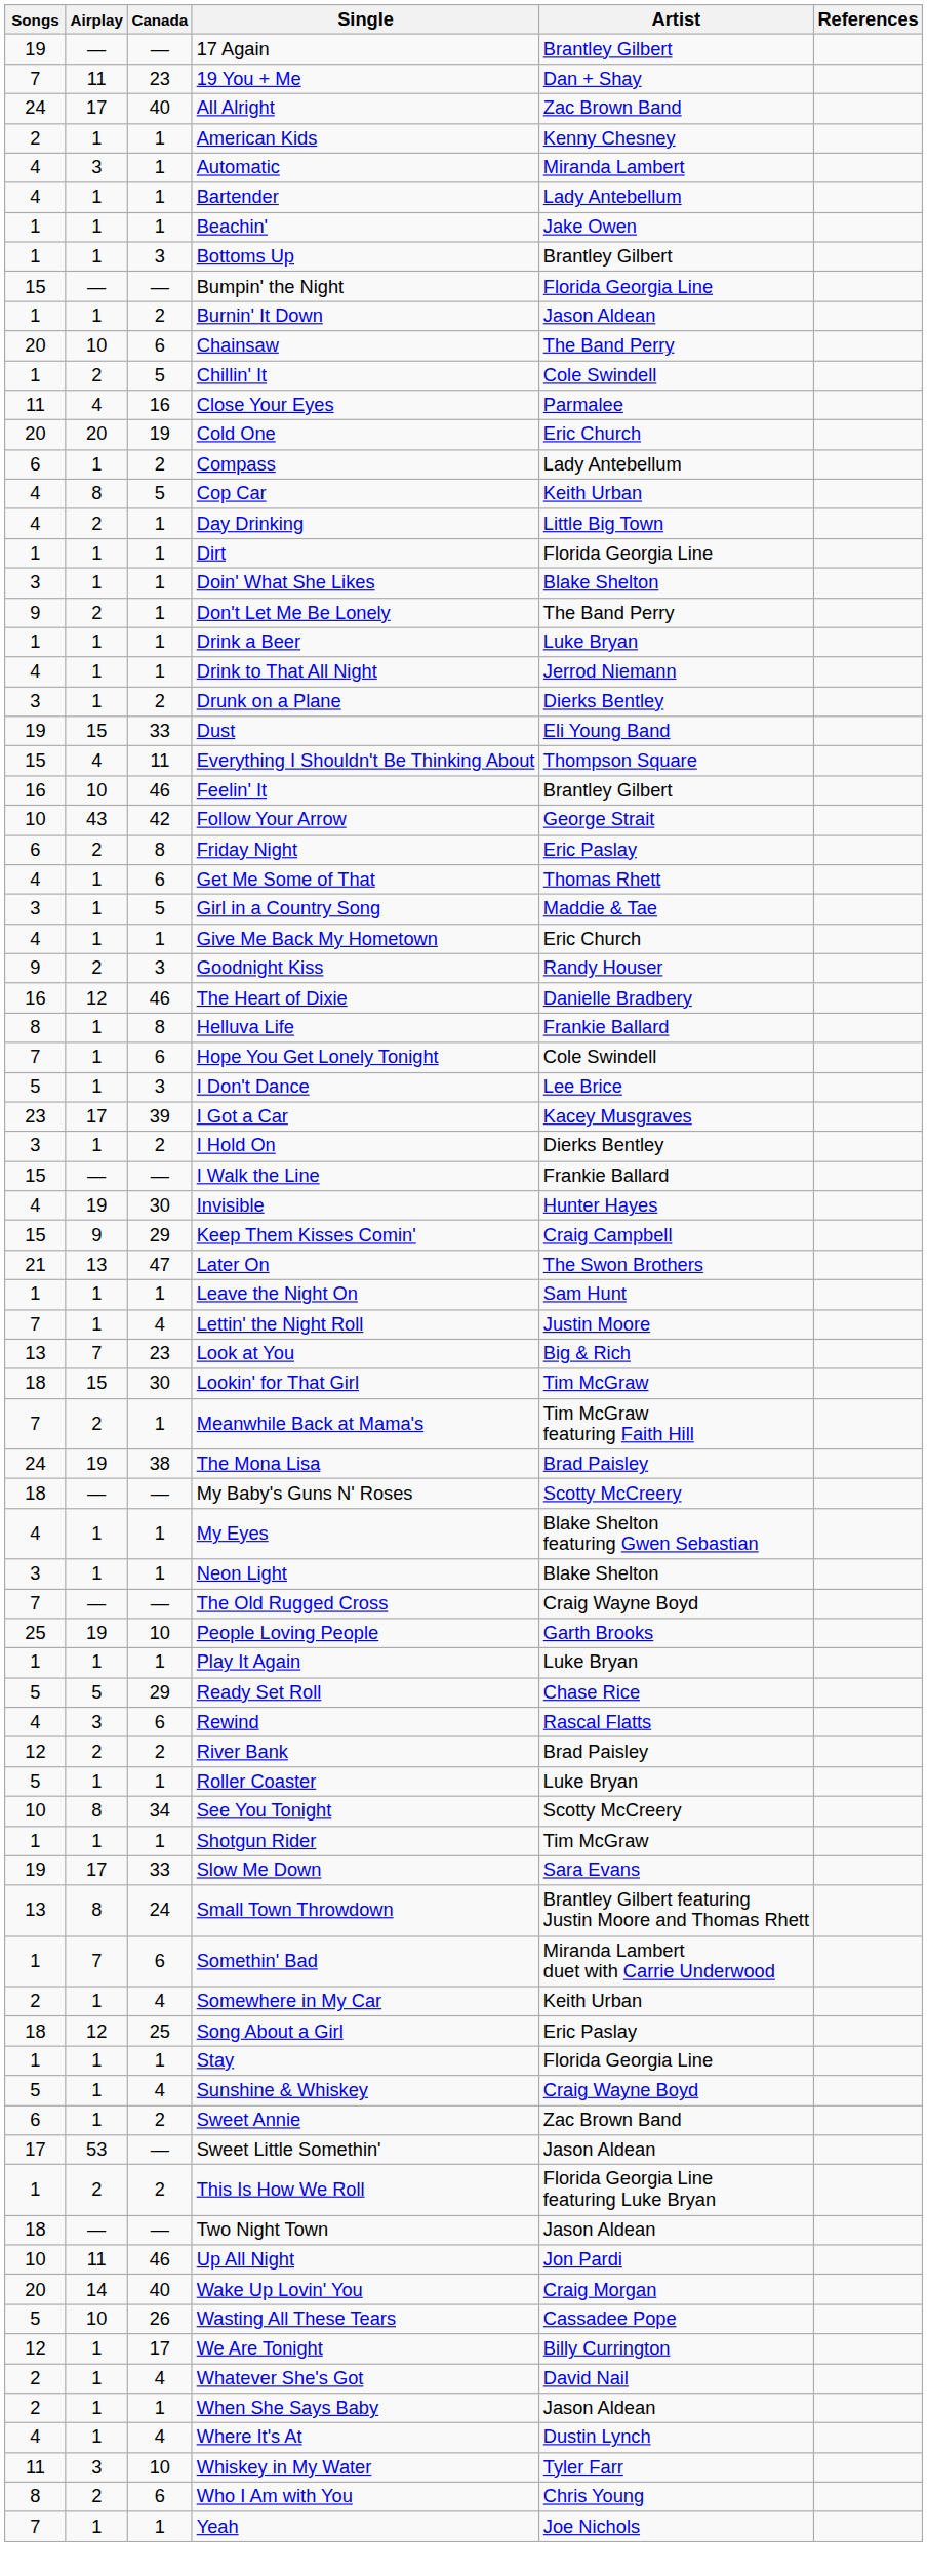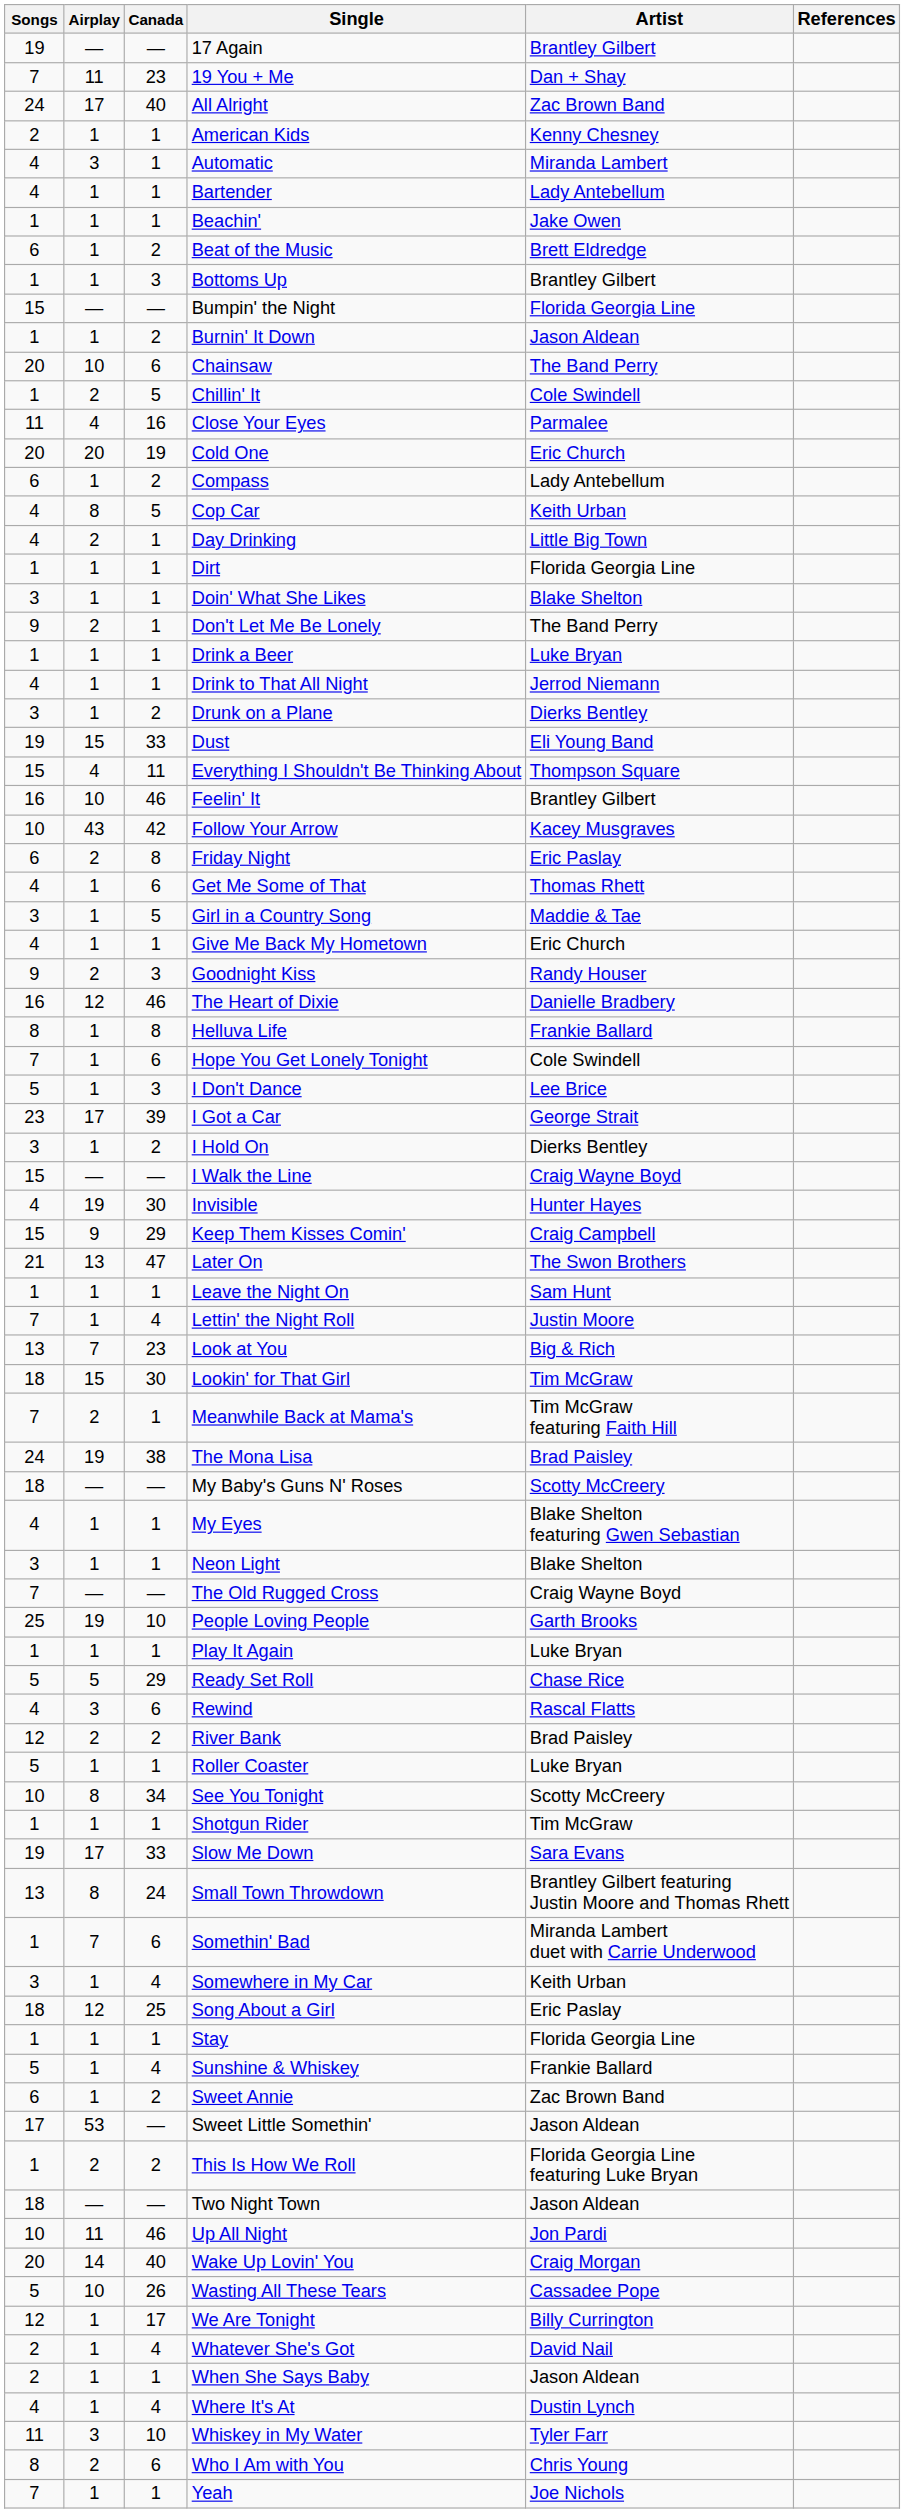 <table class="wikitable sortable">
 <tr>
 <th width=45><small>Songs</small></th>
 <th width=45><small>Airplay</small></th>
 <th width=45><small>Canada</small></th>
 <th width=auto>Single</th>
 <th width=auto>Artist</th>
 <th width=auto>References</th>
 </tr>
 <tr>
 <td align=center>19</td>
 <td align=center>—</td>
 <td align=center>—</td>
 <td>17 Again</td>
 <td><a href='#'>Brantley Gilbert</a></td>
 <td></td>
 </tr>
 <tr>
 <td align=center>7</td>
 <td align=center>11</td>
 <td align=center>23</td>
 <td><a href='#'>19 You + Me</a></td>
 <td><a href='#'>Dan + Shay</a></td>
 <td></td>
 </tr>
 <tr>
 <td align=center>24</td>
 <td align=center>17</td>
 <td align=center>40</td>
 <td><a href='#'>All Alright</a></td>
 <td><a href='#'>Zac Brown Band</a></td>
 <td></td>
 </tr>
 <tr>
 <td align=center>2</td>
 <td align=center>1</td>
 <td align=center>1</td>
 <td><a href='#'>American Kids</a></td>
 <td><a href='#'>Kenny Chesney</a></td>
 <td></td>
 </tr>
 <tr>
 <td align=center>4</td>
 <td align=center>3</td>
 <td align=center>1</td>
 <td><a href='#'>Automatic</a></td>
 <td><a href='#'>Miranda Lambert</a></td>
 <td></td>
 </tr>
 <tr>
 <td align=center>4</td>
 <td align=center>1</td>
 <td align=center>1</td>
 <td><a href='#'>Bartender</a></td>
 <td><a href='#'>Lady Antebellum</a></td>
 <td></td>
 </tr>
 <tr>
 <td align=center>1</td>
 <td align=center>1</td>
 <td align=center>1</td>
 <td><a href='#'>Beachin'</a></td>
 <td><a href='#'>Jake Owen</a></td>
+<td></td>
+</tr>
+<tr>
+<td align=center>6</td>
+<td align=center>1</td>
+<td align=center>2</td>
+<td><a href='#'>Beat of the Music</a></td>
+<td><a href='#'>Brett Eldredge</a></td>
 <td></td>
 </tr>
 <tr>
 <td align=center>1</td>
 <td align=center>1</td>
 <td align=center>3</td>
 <td><a href='#'>Bottoms Up</a></td>
 <td>Brantley Gilbert</td>
 <td></td>
 </tr>
 <tr>
 <td align=center>15</td>
 <td align=center>—</td>
 <td align=center>—</td>
 <td>Bumpin' the Night</td>
 <td><a href='#'>Florida Georgia Line</a></td>
 <td></td>
 </tr>
 <tr>
 <td align=center>1</td>
 <td align=center>1</td>
 <td align=center>2</td>
 <td><a href='#'>Burnin' It Down</a></td>
 <td><a href='#'>Jason Aldean</a></td>
 <td></td>
 </tr>
 <tr>
 <td align=center>20</td>
 <td align=center>10</td>
 <td align=center>6</td>
 <td><a href='#'>Chainsaw</a></td>
 <td><a href='#'>The Band Perry</a></td>
 <td></td>
 </tr>
 <tr>
 <td align=center>1</td>
 <td align=center>2</td>
 <td align=center>5</td>
 <td><a href='#'>Chillin' It</a></td>
 <td><a href='#'>Cole Swindell</a></td>
 <td></td>
 </tr>
 <tr>
 <td align=center>11</td>
 <td align=center>4</td>
 <td align=center>16</td>
 <td><a href='#'>Close Your Eyes</a></td>
 <td><a href='#'>Parmalee</a></td>
 <td></td>
 </tr>
 <tr>
 <td align=center>20</td>
 <td align=center>20</td>
 <td align=center>19</td>
 <td><a href='#'>Cold One</a></td>
 <td><a href='#'>Eric Church</a></td>
 <td></td>
 </tr>
 <tr>
 <td align=center>6</td>
 <td align=center>1</td>
 <td align=center>2</td>
 <td><a href='#'>Compass</a></td>
 <td>Lady Antebellum</td>
 <td></td>
 </tr>
 <tr>
 <td align=center>4</td>
 <td align=center>8</td>
 <td align=center>5</td>
 <td><a href='#'>Cop Car</a></td>
 <td><a href='#'>Keith Urban</a></td>
 <td></td>
 </tr>
 <tr>
 <td align=center>4</td>
 <td align=center>2</td>
 <td align=center>1</td>
 <td><a href='#'>Day Drinking</a></td>
 <td><a href='#'>Little Big Town</a></td>
 <td></td>
 </tr>
 <tr>
 <td align=center>1</td>
 <td align=center>1</td>
 <td align=center>1</td>
 <td><a href='#'>Dirt</a></td>
 <td>Florida Georgia Line</td>
 <td></td>
 </tr>
 <tr>
 <td align=center>3</td>
 <td align=center>1</td>
 <td align=center>1</td>
 <td><a href='#'>Doin' What She Likes</a></td>
 <td><a href='#'>Blake Shelton</a></td>
 <td></td>
 </tr>
 <tr>
 <td align=center>9</td>
 <td align=center>2</td>
 <td align=center>1</td>
 <td><a href='#'>Don't Let Me Be Lonely</a></td>
 <td>The Band Perry</td>
 <td></td>
 </tr>
 <tr>
 <td align=center>1</td>
 <td align=center>1</td>
 <td align=center>1</td>
 <td><a href='#'>Drink a Beer</a></td>
 <td><a href='#'>Luke Bryan</a></td>
 <td></td>
 </tr>
 <tr>
 <td align=center>4</td>
 <td align=center>1</td>
 <td align=center>1</td>
 <td><a href='#'>Drink to That All Night</a></td>
 <td><a href='#'>Jerrod Niemann</a></td>
 <td></td>
 </tr>
 <tr>
 <td align=center>3</td>
 <td align=center>1</td>
 <td align=center>2</td>
 <td><a href='#'>Drunk on a Plane</a></td>
 <td><a href='#'>Dierks Bentley</a></td>
 <td></td>
 </tr>
 <tr>
 <td align=center>19</td>
 <td align=center>15</td>
 <td align=center>33</td>
 <td><a href='#'>Dust</a></td>
 <td><a href='#'>Eli Young Band</a></td>
 <td></td>
 </tr>
 <tr>
 <td align=center>15</td>
 <td align=center>4</td>
 <td align=center>11</td>
 <td><a href='#'>Everything I Shouldn't Be Thinking About</a></td>
 <td><a href='#'>Thompson Square</a></td>
 <td></td>
 </tr>
 <tr>
 <td align=center>16</td>
 <td align=center>10</td>
 <td align=center>46</td>
 <td><a href='#'>Feelin' It</a></td>
 <td>Brantley Gilbert</td>
 <td></td>
 </tr>
 <tr>
 <td align=center>10</td>
 <td align=center>43</td>
 <td align=center>42</td>
 <td><a href='#'>Follow Your Arrow</a></td>
-<td><a href='#'>George Strait</a></td>
+<td><a href='#'>Kacey Musgraves</a></td>
 <td></td>
 </tr>
 <tr>
 <td align=center>6</td>
 <td align=center>2</td>
 <td align=center>8</td>
 <td><a href='#'>Friday Night</a></td>
 <td><a href='#'>Eric Paslay</a></td>
 <td></td>
 </tr>
 <tr>
 <td align=center>4</td>
 <td align=center>1</td>
 <td align=center>6</td>
 <td><a href='#'>Get Me Some of That</a></td>
 <td><a href='#'>Thomas Rhett</a></td>
 <td></td>
 </tr>
 <tr>
 <td align=center>3</td>
 <td align=center>1</td>
 <td align=center>5</td>
 <td><a href='#'>Girl in a Country Song</a></td>
 <td><a href='#'>Maddie & Tae</a></td>
 <td></td>
 </tr>
 <tr>
 <td align=center>4</td>
 <td align=center>1</td>
 <td align=center>1</td>
 <td><a href='#'>Give Me Back My Hometown</a></td>
 <td>Eric Church</td>
 <td></td>
 </tr>
 <tr>
 <td align=center>9</td>
 <td align=center>2</td>
 <td align=center>3</td>
 <td><a href='#'>Goodnight Kiss</a></td>
 <td><a href='#'>Randy Houser</a></td>
 <td></td>
 </tr>
 <tr>
 <td align=center>16</td>
 <td align=center>12</td>
 <td align=center>46</td>
 <td><a href='#'>The Heart of Dixie</a></td>
 <td><a href='#'>Danielle Bradbery</a></td>
 <td></td>
 </tr>
 <tr>
 <td align=center>8</td>
 <td align=center>1</td>
 <td align=center>8</td>
 <td><a href='#'>Helluva Life</a></td>
 <td><a href='#'>Frankie Ballard</a></td>
 <td></td>
 </tr>
 <tr>
 <td align=center>7</td>
 <td align=center>1</td>
 <td align=center>6</td>
 <td><a href='#'>Hope You Get Lonely Tonight</a></td>
 <td>Cole Swindell</td>
 <td></td>
 </tr>
 <tr>
 <td align=center>5</td>
 <td align=center>1</td>
 <td align=center>3</td>
 <td><a href='#'>I Don't Dance</a></td>
 <td><a href='#'>Lee Brice</a></td>
 <td></td>
 </tr>
 <tr>
 <td align=center>23</td>
 <td align=center>17</td>
 <td align=center>39</td>
 <td><a href='#'>I Got a Car</a></td>
-<td><a href='#'>Kacey Musgraves</a></td>
+<td><a href='#'>George Strait</a></td>
 <td></td>
 </tr>
 <tr>
 <td align=center>3</td>
 <td align=center>1</td>
 <td align=center>2</td>
 <td><a href='#'>I Hold On</a></td>
 <td>Dierks Bentley</td>
 <td></td>
 </tr>
 <tr>
 <td align=center>15</td>
 <td align=center>—</td>
 <td align=center>—</td>
 <td><a href='#'>I Walk the Line</a></td>
-<td>Frankie Ballard</td>
+<td><a href='#'>Craig Wayne Boyd</a></td>
 <td></td>
 </tr>
 <tr>
 <td align=center>4</td>
 <td align=center>19</td>
 <td align=center>30</td>
 <td><a href='#'>Invisible</a></td>
 <td><a href='#'>Hunter Hayes</a></td>
 <td></td>
 </tr>
 <tr>
 <td align=center>15</td>
 <td align=center>9</td>
 <td align=center>29</td>
 <td><a href='#'>Keep Them Kisses Comin'</a></td>
 <td><a href='#'>Craig Campbell</a></td>
 <td></td>
 </tr>
 <tr>
 <td align=center>21</td>
 <td align=center>13</td>
 <td align=center>47</td>
 <td><a href='#'>Later On</a></td>
 <td><a href='#'>The Swon Brothers</a></td>
 <td></td>
 </tr>
 <tr>
 <td align=center>1</td>
 <td align=center>1</td>
 <td align=center>1</td>
 <td><a href='#'>Leave the Night On</a></td>
 <td><a href='#'>Sam Hunt</a></td>
 <td></td>
 </tr>
 <tr>
 <td align=center>7</td>
 <td align=center>1</td>
 <td align=center>4</td>
 <td><a href='#'>Lettin' the Night Roll</a></td>
 <td><a href='#'>Justin Moore</a></td>
 <td></td>
 </tr>
 <tr>
 <td align=center>13</td>
 <td align=center>7</td>
 <td align=center>23</td>
 <td><a href='#'>Look at You</a></td>
 <td><a href='#'>Big & Rich</a></td>
 <td></td>
 </tr>
 <tr>
 <td align=center>18</td>
 <td align=center>15</td>
 <td align=center>30</td>
 <td><a href='#'>Lookin' for That Girl</a></td>
 <td><a href='#'>Tim McGraw</a></td>
 <td></td>
 </tr>
 <tr>
 <td align=center>7</td>
 <td align=center>2</td>
 <td align=center>1</td>
 <td><a href='#'>Meanwhile Back at Mama's</a></td>
 <td>Tim McGraw<br> featuring <a href='#'>Faith Hill</a></td>
 <td></td>
 </tr>
 <tr>
 <td align=center>24</td>
 <td align=center>19</td>
 <td align=center>38</td>
 <td><a href='#'>The Mona Lisa</a></td>
 <td><a href='#'>Brad Paisley</a></td>
 <td></td>
 </tr>
 <tr>
 <td align=center>18</td>
 <td align=center>—</td>
 <td align=center>—</td>
 <td>My Baby's Guns N' Roses</td>
 <td><a href='#'>Scotty McCreery</a></td>
 <td></td>
 </tr>
 <tr>
 <td align=center>4</td>
 <td align=center>1</td>
 <td align=center>1</td>
 <td><a href='#'>My Eyes</a></td>
 <td>Blake Shelton<br> featuring <a href='#'>Gwen Sebastian</a></td>
 <td></td>
 </tr>
 <tr>
 <td align=center>3</td>
 <td align=center>1</td>
 <td align=center>1</td>
 <td><a href='#'>Neon Light</a></td>
 <td>Blake Shelton</td>
 <td></td>
 </tr>
 <tr>
 <td align=center>7</td>
 <td align=center>—</td>
 <td align=center>—</td>
 <td><a href='#'>The Old Rugged Cross</a></td>
 <td>Craig Wayne Boyd</td>
 <td></td>
 </tr>
 <tr>
 <td align=center>25</td>
 <td align=center>19</td>
 <td align=center>10</td>
 <td><a href='#'>People Loving People</a></td>
 <td><a href='#'>Garth Brooks</a></td>
 <td></td>
 </tr>
 <tr>
 <td align=center>1</td>
 <td align=center>1</td>
 <td align=center>1</td>
 <td><a href='#'>Play It Again</a></td>
 <td>Luke Bryan</td>
 <td></td>
 </tr>
 <tr>
 <td align=center>5</td>
 <td align=center>5</td>
 <td align=center>29</td>
 <td><a href='#'>Ready Set Roll</a></td>
 <td><a href='#'>Chase Rice</a></td>
 <td></td>
 </tr>
 <tr>
 <td align=center>4</td>
 <td align=center>3</td>
 <td align=center>6</td>
 <td><a href='#'>Rewind</a></td>
 <td><a href='#'>Rascal Flatts</a></td>
 <td></td>
 </tr>
 <tr>
 <td align=center>12</td>
 <td align=center>2</td>
 <td align=center>2</td>
 <td><a href='#'>River Bank</a></td>
 <td>Brad Paisley</td>
 <td></td>
 </tr>
 <tr>
 <td align=center>5</td>
 <td align=center>1</td>
 <td align=center>1</td>
 <td><a href='#'>Roller Coaster</a></td>
 <td>Luke Bryan</td>
 <td></td>
 </tr>
 <tr>
 <td align=center>10</td>
 <td align=center>8</td>
 <td align=center>34</td>
 <td><a href='#'>See You Tonight</a></td>
 <td>Scotty McCreery</td>
 <td></td>
 </tr>
 <tr>
 <td align=center>1</td>
 <td align=center>1</td>
 <td align=center>1</td>
 <td><a href='#'>Shotgun Rider</a></td>
 <td>Tim McGraw</td>
 <td></td>
 </tr>
 <tr>
 <td align=center>19</td>
 <td align=center>17</td>
 <td align=center>33</td>
 <td><a href='#'>Slow Me Down</a></td>
 <td><a href='#'>Sara Evans</a></td>
 <td></td>
 </tr>
 <tr>
 <td align=center>13</td>
 <td align=center>8</td>
 <td align=center>24</td>
 <td><a href='#'>Small Town Throwdown</a></td>
 <td>Brantley Gilbert featuring<br>Justin Moore and Thomas Rhett</td>
 <td></td>
 </tr>
 <tr>
 <td align=center>1</td>
 <td align=center>7</td>
 <td align=center>6</td>
 <td><a href='#'>Somethin' Bad</a></td>
 <td>Miranda Lambert<br> duet with <a href='#'>Carrie Underwood</a></td>
 <td></td>
 </tr>
 <tr>
-<td align=center>2</td>
+<td align=center>3</td>
 <td align=center>1</td>
 <td align=center>4</td>
 <td><a href='#'>Somewhere in My Car</a></td>
 <td>Keith Urban</td>
 <td></td>
 </tr>
 <tr>
 <td align=center>18</td>
 <td align=center>12</td>
 <td align=center>25</td>
 <td><a href='#'>Song About a Girl</a></td>
 <td>Eric Paslay</td>
 <td></td>
 </tr>
 <tr>
 <td align=center>1</td>
 <td align=center>1</td>
 <td align=center>1</td>
 <td><a href='#'>Stay</a></td>
 <td>Florida Georgia Line</td>
 <td></td>
 </tr>
 <tr>
 <td align=center>5</td>
 <td align=center>1</td>
 <td align=center>4</td>
 <td><a href='#'>Sunshine & Whiskey</a></td>
-<td><a href='#'>Craig Wayne Boyd</a></td>
+<td>Frankie Ballard</td>
 <td></td>
 </tr>
 <tr>
 <td align=center>6</td>
 <td align=center>1</td>
 <td align=center>2</td>
 <td><a href='#'>Sweet Annie</a></td>
 <td>Zac Brown Band</td>
 <td></td>
 </tr>
 <tr>
 <td align=center>17</td>
 <td align=center>53</td>
 <td align=center>—</td>
 <td>Sweet Little Somethin'</td>
 <td>Jason Aldean</td>
 <td></td>
 </tr>
 <tr>
 <td align=center>1</td>
 <td align=center>2</td>
 <td align=center>2</td>
 <td><a href='#'>This Is How We Roll</a></td>
 <td>Florida Georgia Line<br> featuring Luke Bryan</td>
 <td></td>
 </tr>
 <tr>
 <td align=center>18</td>
 <td align=center>—</td>
 <td align=center>—</td>
 <td>Two Night Town</td>
 <td>Jason Aldean</td>
 <td></td>
 </tr>
 <tr>
 <td align=center>10</td>
 <td align=center>11</td>
 <td align=center>46</td>
 <td><a href='#'>Up All Night</a></td>
 <td><a href='#'>Jon Pardi</a></td>
 <td></td>
 </tr>
 <tr>
 <td align=center>20</td>
 <td align=center>14</td>
 <td align=center>40</td>
 <td><a href='#'>Wake Up Lovin' You</a></td>
 <td><a href='#'>Craig Morgan</a></td>
 <td></td>
 </tr>
 <tr>
 <td align=center>5</td>
 <td align=center>10</td>
 <td align=center>26</td>
 <td><a href='#'>Wasting All These Tears</a></td>
 <td><a href='#'>Cassadee Pope</a></td>
 <td></td>
 </tr>
 <tr>
 <td align=center>12</td>
 <td align=center>1</td>
 <td align=center>17</td>
 <td><a href='#'>We Are Tonight</a></td>
 <td><a href='#'>Billy Currington</a></td>
 <td></td>
 </tr>
 <tr>
 <td align=center>2</td>
 <td align=center>1</td>
 <td align=center>4</td>
 <td><a href='#'>Whatever She's Got</a></td>
 <td><a href='#'>David Nail</a></td>
 <td></td>
 </tr>
 <tr>
 <td align=center>2</td>
 <td align=center>1</td>
 <td align=center>1</td>
 <td><a href='#'>When She Says Baby</a></td>
 <td>Jason Aldean</td>
 <td></td>
 </tr>
 <tr>
 <td align=center>4</td>
 <td align=center>1</td>
 <td align=center>4</td>
 <td><a href='#'>Where It's At</a></td>
 <td><a href='#'>Dustin Lynch</a></td>
 <td></td>
 </tr>
 <tr>
 <td align=center>11</td>
 <td align=center>3</td>
 <td align=center>10</td>
 <td><a href='#'>Whiskey in My Water</a></td>
 <td><a href='#'>Tyler Farr</a></td>
 <td></td>
 </tr>
 <tr>
 <td align=center>8</td>
 <td align=center>2</td>
 <td align=center>6</td>
 <td><a href='#'>Who I Am with You</a></td>
 <td><a href='#'>Chris Young</a></td>
 <td></td>
 </tr>
 <tr>
 <td align=center>7</td>
 <td align=center>1</td>
 <td align=center>1</td>
 <td><a href='#'>Yeah</a></td>
 <td><a href='#'>Joe Nichols</a></td>
 <td></td>
 </tr>
 </table>
